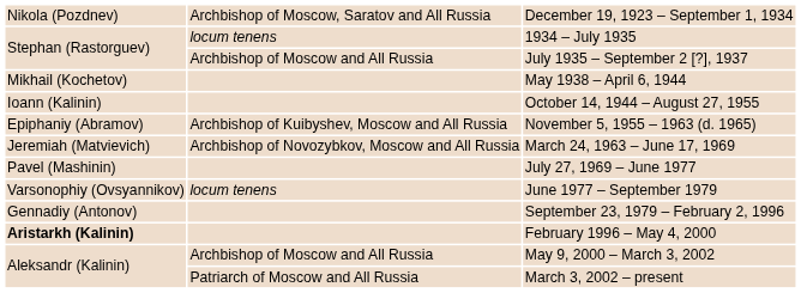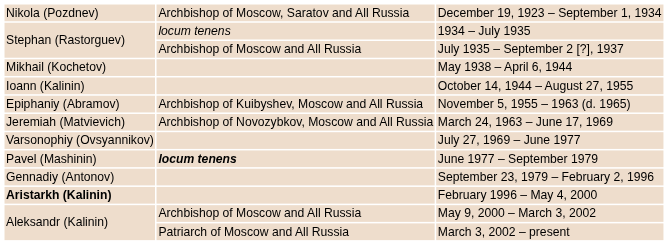 <table border="0" cellpadding="2" cellspacing="2">
 <tr bgcolor=#EEDDCC>
 <td>Nikola (Pozdnev)</td>
 <td>Archbishop of Moscow, Saratov and All Russia</td>
 <td>December 19, 1923 – September 1, 1934</td>
 </tr>
 <tr bgcolor=#EEDDCC>
 <td rowspan="2">Stephan (Rastorguev)</td>
 <td><em>locum tenens</em></td>
 <td>1934 – July 1935</td>
 </tr>
 <tr bgcolor=#EEDDCC>
 <td>Archbishop of Moscow and All Russia</td>
 <td>July 1935 – September 2 [?], 1937</td>
 </tr>
 <tr bgcolor=#EEDDCC>
 <td>Mikhail (Kochetov)</td>
 <td></td>
 <td>May 1938 – April 6, 1944</td>
 </tr>
 <tr bgcolor=#EEDDCC>
 <td>Ioann (Kalinin)</td>
 <td></td>
 <td>October 14, 1944 – August 27, 1955</td>
 </tr>
 <tr bgcolor=#EEDDCC>
 <td>Epiphaniy (Abramov)</td>
 <td>Archbishop of Kuibyshev, Moscow and All Russia</td>
 <td>November 5, 1955 – 1963 (d. 1965)</td>
 </tr>
 <tr bgcolor=#EEDDCC>
 <td>Jeremiah (Matvievich)</td>
 <td>Archbishop of Novozybkov, Moscow and All Russia</td>
 <td>March 24, 1963 – June 17, 1969</td>
 </tr>
 <tr bgcolor=#EEDDCC>
-<td>Pavel (Mashinin)</td>
+<td>Varsonophiy (Ovsyannikov)</td>
 <td></td>
 <td>July 27, 1969 – June 1977</td>
 </tr>
 <tr bgcolor=#EEDDCC>
-<td>Varsonophiy (Ovsyannikov)</td>
-<td><em>locum tenens</em></td>
+<td>Pavel (Mashinin)</td>
+<td><strong><em>locum tenens</em></strong></td>
 <td>June 1977 – September 1979</td>
 </tr>
 <tr bgcolor=#EEDDCC>
 <td>Gennadiy (Antonov)</td>
 <td></td>
 <td>September 23, 1979 – February 2, 1996</td>
 </tr>
 <tr bgcolor=#EEDDCC>
 <td><strong>Aristarkh (Kalinin)</strong></td>
 <td></td>
 <td>February 1996 – May 4, 2000</td>
 </tr>
 <tr bgcolor=#EEDDCC>
 <td rowspan="2">Aleksandr (Kalinin)</td>
 <td>Archbishop of Moscow and All Russia</td>
 <td>May 9, 2000 – March 3, 2002</td>
 </tr>
 <tr bgcolor=#EEDDCC>
 <td>Patriarch of Moscow and All Russia</td>
 <td>March 3, 2002 – present</td>
 </tr>
 </table>
